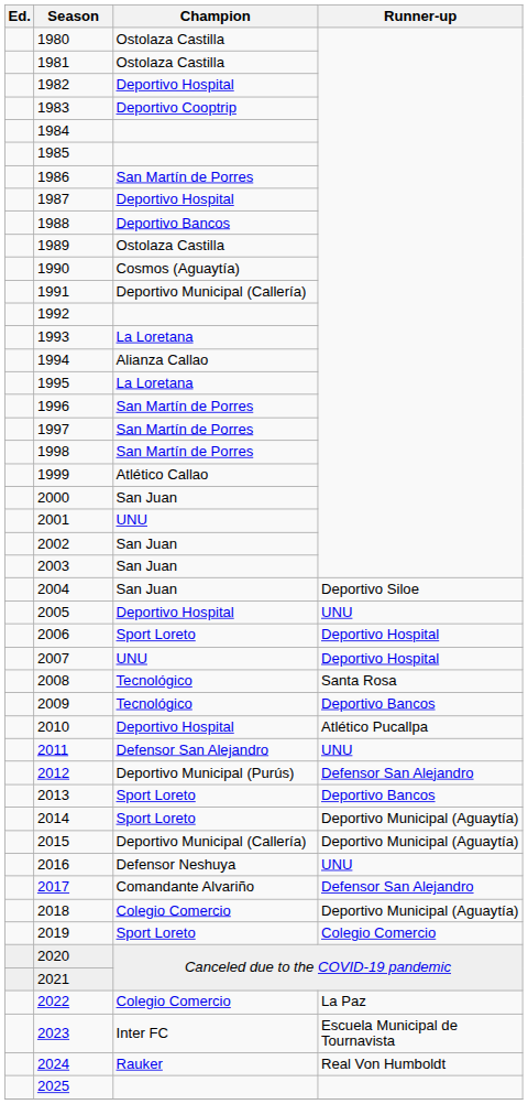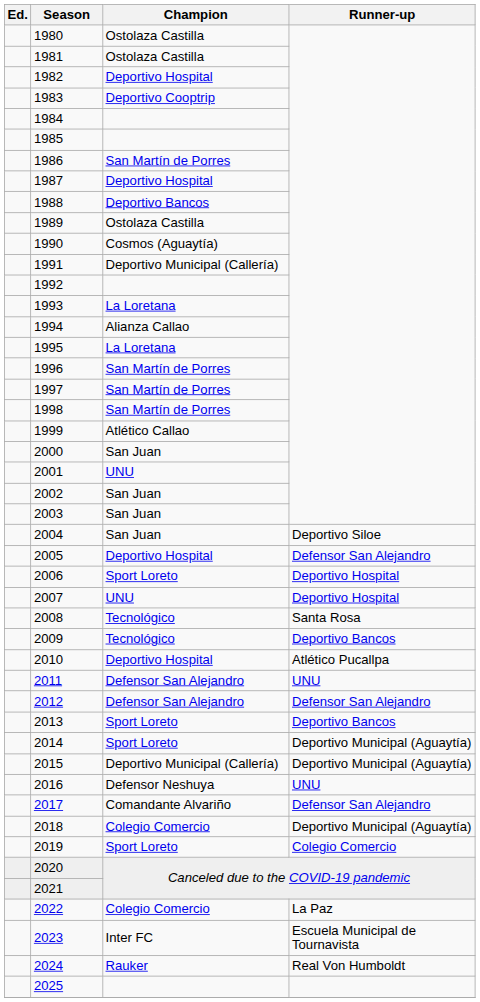 <table class="wikitable sortable">
 <tr>
 <th width=px>Ed.</th>
 <th width=80px>Season</th>
 <th width=220px>Champion</th>
 <th width=220px>Runner-up</th>
 </tr>
 <tr>
 <td></td>
 <td>1980</td>
 <td>Ostolaza Castilla</td>
 </tr>
 <tr>
 <td></td>
 <td>1981</td>
 <td>Ostolaza Castilla</td>
 </tr>
 <tr>
 <td></td>
 <td>1982</td>
 <td><a href='#'>Deportivo Hospital</a></td>
 </tr>
 <tr>
 <td></td>
 <td>1983</td>
 <td><a href='#'>Deportivo Cooptrip</a></td>
 </tr>
 <tr>
 <td></td>
 <td>1984</td>
 <td></td>
 </tr>
 <tr>
 <td></td>
 <td>1985</td>
 <td></td>
 </tr>
 <tr>
 <td></td>
 <td>1986</td>
 <td><a href='#'>San Martín de Porres</a></td>
 </tr>
 <tr>
 <td></td>
 <td>1987</td>
 <td><a href='#'>Deportivo Hospital</a></td>
 </tr>
 <tr>
 <td></td>
 <td>1988</td>
 <td><a href='#'>Deportivo Bancos</a></td>
 </tr>
 <tr>
 <td></td>
 <td>1989</td>
 <td>Ostolaza Castilla</td>
 </tr>
 <tr>
 <td></td>
 <td>1990</td>
 <td>Cosmos (Aguaytía)</td>
 </tr>
 <tr>
 <td></td>
 <td>1991</td>
 <td>Deportivo Municipal (Callería)</td>
 </tr>
 <tr>
 <td></td>
 <td>1992</td>
 <td></td>
 </tr>
 <tr>
 <td></td>
 <td>1993</td>
 <td><a href='#'>La Loretana</a></td>
 </tr>
 <tr>
 <td></td>
 <td>1994</td>
 <td>Alianza Callao</td>
 </tr>
 <tr>
 <td></td>
 <td>1995</td>
 <td><a href='#'>La Loretana</a></td>
 </tr>
 <tr>
 <td></td>
 <td>1996</td>
 <td><a href='#'>San Martín de Porres</a></td>
 </tr>
 <tr>
 <td></td>
 <td>1997</td>
 <td><a href='#'>San Martín de Porres</a></td>
 </tr>
 <tr>
 <td></td>
 <td>1998</td>
 <td><a href='#'>San Martín de Porres</a></td>
 </tr>
 <tr>
 <td></td>
 <td>1999</td>
 <td>Atlético Callao</td>
 </tr>
 <tr>
 <td></td>
 <td>2000</td>
 <td>San Juan</td>
 </tr>
 <tr>
 <td></td>
 <td>2001</td>
 <td><a href='#'>UNU</a></td>
 </tr>
 <tr>
 <td></td>
 <td>2002</td>
 <td>San Juan</td>
 </tr>
 <tr>
 <td></td>
 <td>2003</td>
 <td>San Juan</td>
 </tr>
 <tr>
 <td></td>
 <td>2004</td>
 <td>San Juan</td>
 <td>Deportivo Siloe</td>
 </tr>
 <tr>
 <td></td>
 <td>2005</td>
 <td><a href='#'>Deportivo Hospital</a></td>
-<td><a href='#'>UNU</a></td>
+<td><a href='#'>Defensor San Alejandro</a></td>
 </tr>
 <tr>
 <td></td>
 <td>2006</td>
 <td><a href='#'>Sport Loreto</a></td>
 <td><a href='#'>Deportivo Hospital</a></td>
 </tr>
 <tr>
 <td></td>
 <td>2007</td>
 <td><a href='#'>UNU</a></td>
 <td><a href='#'>Deportivo Hospital</a></td>
 </tr>
 <tr>
 <td></td>
 <td>2008</td>
 <td><a href='#'>Tecnológico</a></td>
 <td>Santa Rosa</td>
 </tr>
 <tr>
 <td></td>
 <td>2009</td>
 <td><a href='#'>Tecnológico</a></td>
 <td><a href='#'>Deportivo Bancos</a></td>
 </tr>
 <tr>
 <td></td>
 <td>2010</td>
 <td><a href='#'>Deportivo Hospital</a></td>
 <td>Atlético Pucallpa</td>
 </tr>
 <tr>
 <td></td>
 <td><a href='#'>2011</a></td>
 <td><a href='#'>Defensor San Alejandro</a></td>
 <td><a href='#'>UNU</a></td>
 </tr>
 <tr>
 <td></td>
 <td><a href='#'>2012</a></td>
-<td>Deportivo Municipal (Purús)</td>
+<td><a href='#'>Defensor San Alejandro</a></td>
 <td><a href='#'>Defensor San Alejandro</a></td>
 </tr>
 <tr>
 <td></td>
 <td>2013</td>
 <td><a href='#'>Sport Loreto</a></td>
 <td><a href='#'>Deportivo Bancos</a></td>
 </tr>
 <tr>
 <td></td>
 <td>2014</td>
 <td><a href='#'>Sport Loreto</a></td>
 <td>Deportivo Municipal (Aguaytía)</td>
 </tr>
 <tr>
 <td></td>
 <td>2015</td>
 <td>Deportivo Municipal (Callería)</td>
 <td>Deportivo Municipal (Aguaytía)</td>
 </tr>
 <tr>
 <td></td>
 <td>2016</td>
 <td>Defensor Neshuya</td>
 <td><a href='#'>UNU</a></td>
 </tr>
 <tr>
 <td></td>
 <td><a href='#'>2017</a></td>
 <td>Comandante Alvariño</td>
 <td><a href='#'>Defensor San Alejandro</a></td>
 </tr>
 <tr>
 <td></td>
 <td>2018</td>
 <td><a href='#'>Colegio Comercio</a></td>
 <td>Deportivo Municipal (Aguaytía)</td>
 </tr>
 <tr>
 <td></td>
 <td>2019</td>
 <td><a href='#'>Sport Loreto</a></td>
 <td><a href='#'>Colegio Comercio</a></td>
 </tr>
 <tr bgcolor=#efefef>
 <td></td>
 <td>2020</td>
 <td rowspan=2 colspan="2" align=center><em>Canceled due to the <a href='#'>COVID-19 pandemic</a></em></td>
 </tr>
 <tr bgcolor=#efefef>
 <td></td>
 <td>2021</td>
 </tr>
 <tr>
 <td></td>
 <td><a href='#'>2022</a></td>
 <td><a href='#'>Colegio Comercio</a></td>
 <td>La Paz</td>
 </tr>
 <tr>
 <td></td>
 <td><a href='#'>2023</a></td>
 <td>Inter FC</td>
 <td>Escuela Municipal de Tournavista</td>
 </tr>
 <tr>
 <td></td>
 <td><a href='#'>2024</a></td>
 <td><a href='#'>Rauker</a></td>
 <td>Real Von Humboldt</td>
 </tr>
 <tr>
 <td></td>
 <td><a href='#'>2025</a></td>
 <td></td>
 <td></td>
 </tr>
 <tr>
 </tr>
 </table>
